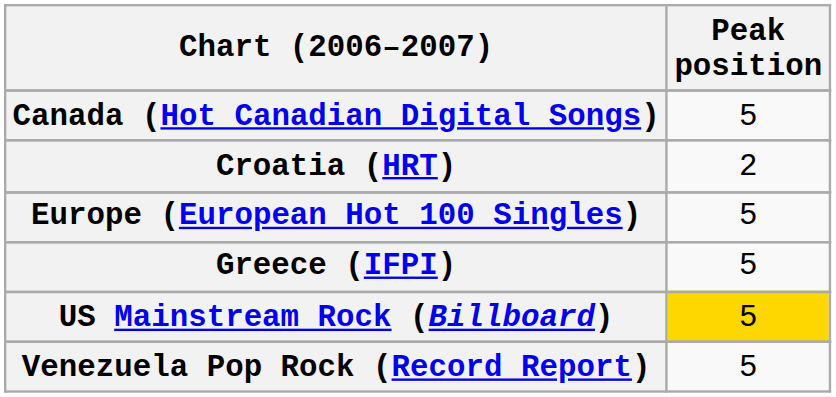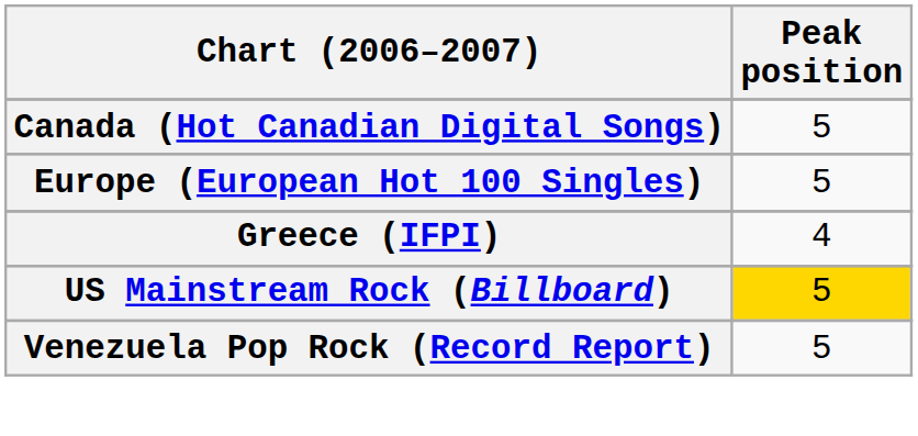 <table class="wikitable sortable plainrowheaders" style="text-align:center">
 <tr>
 <th scope="col">Chart (2006–2007)</th>
 <th scope="col">Peak<br>position</th>
 </tr>
 <tr>
 </tr>
 <tr>
 </tr>
 <tr>
 </tr>
 <tr>
 </tr>
 <tr>
 <th scope="row">Canada (<a href='#'>Hot Canadian Digital Songs</a>)</th>
 <td>5</td>
 </tr>
 <tr>
 </tr>
 <tr>
 </tr>
 <tr>
 </tr>
 <tr>
 </tr>
 <tr>
-<th scope="row">Croatia (<a href='#'>HRT</a>)</th>
-<td>2</td>
-</tr>
-<tr>
 </tr>
 <tr>
 <th scope="row">Europe (<a href='#'>European Hot 100 Singles</a>)</th>
 <td>5</td>
 </tr>
 <tr>
 </tr>
 <tr>
 </tr>
 <tr>
 </tr>
 <tr>
 <th scope="row">Greece (<a href='#'>IFPI</a>)</th>
-<td>5</td>
+<td>4</td>
 </tr>
 <tr>
 </tr>
 <tr>
 </tr>
 <tr>
 </tr>
 <tr>
 </tr>
 <tr>
 </tr>
 <tr>
 </tr>
 <tr>
 </tr>
 <tr>
 </tr>
 <tr>
 </tr>
 <tr>
 </tr>
 <tr>
 </tr>
 <tr>
 </tr>
 <tr>
 </tr>
 <tr>
 <th scope="row">US <a href='#'>Mainstream Rock</a> (<em><a href='#'>Billboard</a></em>)</th>
 <td style="background: gold;">5</td>
 </tr>
 <tr>
 </tr>
 <tr>
 <th scope="row">Venezuela Pop Rock (<a href='#'>Record Report</a>)</th>
 <td>5</td>
 </tr>
 </table>
